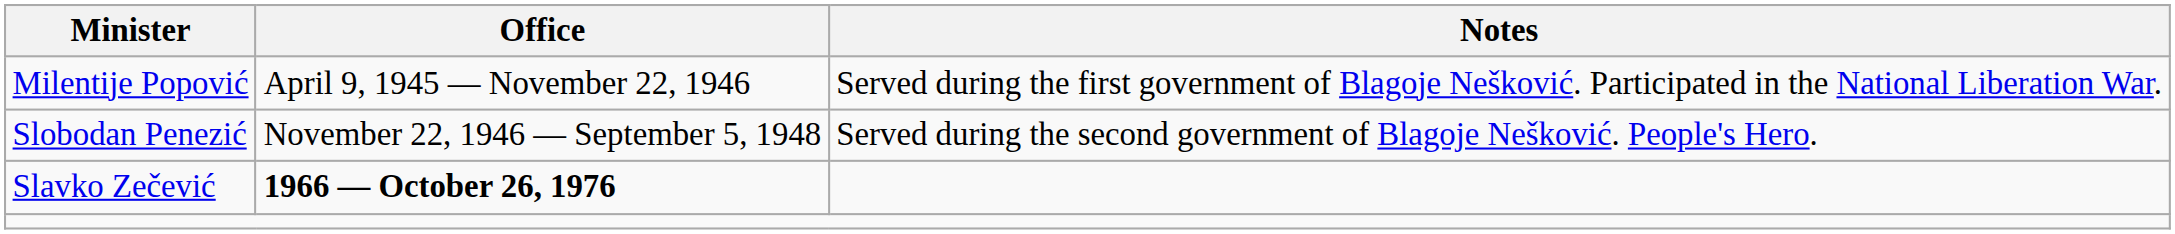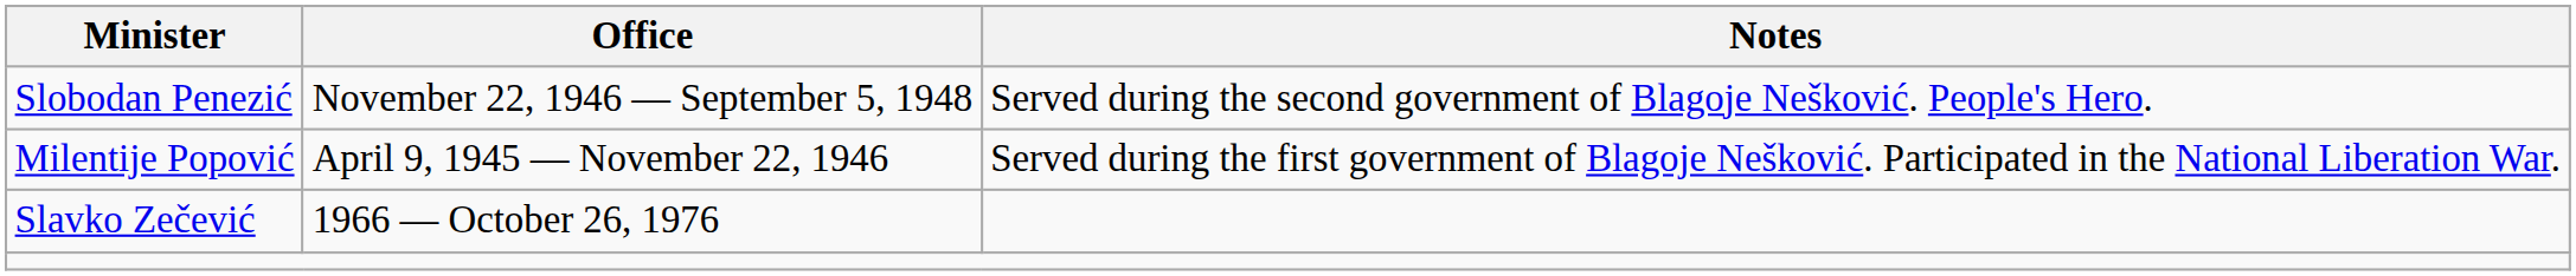 <table class="wikitable">
 <tr>
 <th>Minister</th>
 <th>Office</th>
 <th>Notes</th>
 </tr>
 <tr>
+<td><a href='#'>Slobodan Penezić</a><br></td>
+<td>November 22, 1946 — September 5, 1948</td>
+<td>Served during the second government of <a href='#'>Blagoje Nešković</a>. <a href='#'>People's Hero</a>.</td>
+</tr>
+<tr>
 <td><a href='#'>Milentije Popović</a><br></td>
 <td>April 9, 1945 — November 22, 1946</td>
 <td>Served during the first government of <a href='#'>Blagoje Nešković</a>. Participated in the <a href='#'>National Liberation War</a>.</td>
 </tr>
 <tr>
-<td><a href='#'>Slobodan Penezić</a><br></td>
-<td>November 22, 1946 — September 5, 1948</td>
-<td>Served during the second government of <a href='#'>Blagoje Nešković</a>. <a href='#'>People's Hero</a>.</td>
-</tr>
-<tr>
 <td><a href='#'>Slavko Zečević</a></td>
-<td><strong>1966 — October 26, 1976</strong></td>
+<td>1966 — October 26, 1976</td>
 <td></td>
 </tr>
 <tr>
 <td colspan=3></td>
 </tr>
 </table>
